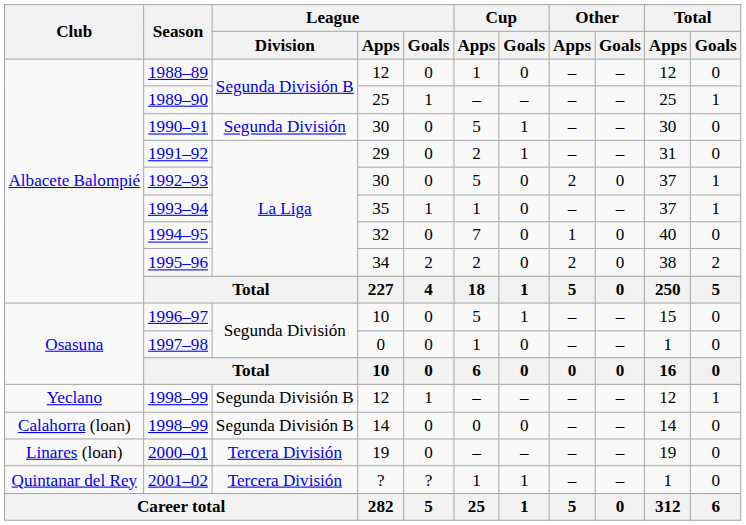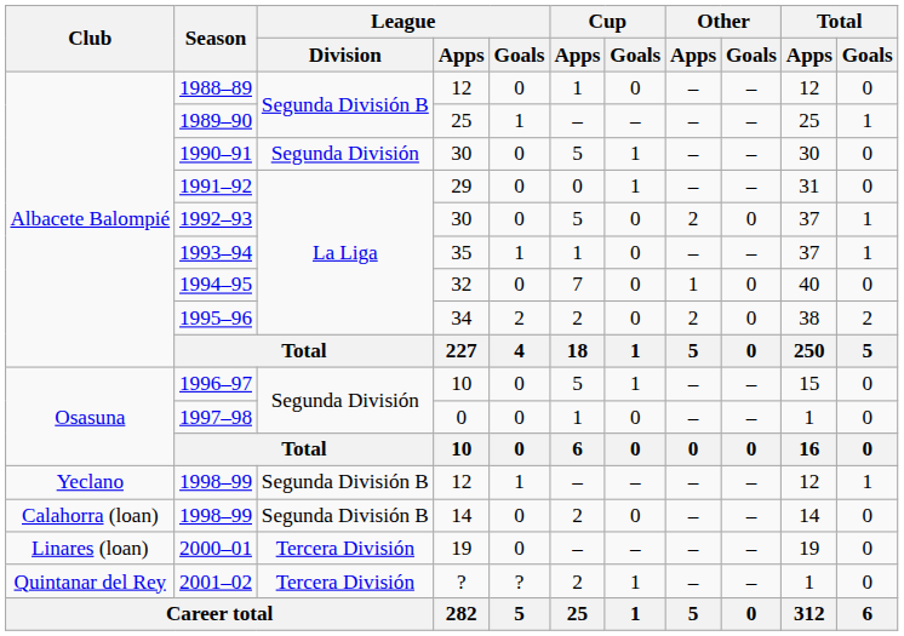 <table class="wikitable" style="text-align:center">
 <tr>
 <th rowspan="2">Club</th>
 <th rowspan="2">Season</th>
 <th colspan="3">League</th>
 <th colspan="2">Cup</th>
 <th colspan="2">Other</th>
 <th colspan="2">Total</th>
 </tr>
 <tr>
 <th>Division</th>
 <th>Apps</th>
 <th>Goals</th>
 <th>Apps</th>
 <th>Goals</th>
 <th>Apps</th>
 <th>Goals</th>
 <th>Apps</th>
 <th>Goals</th>
 </tr>
 <tr>
 <td rowspan="9"><a href='#'>Albacete Balompié</a></td>
 <td><a href='#'>1988–89</a></td>
 <td rowspan="2"><a href='#'>Segunda División B</a></td>
 <td>12</td>
 <td>0</td>
 <td>1</td>
 <td>0</td>
 <td>–</td>
 <td>–</td>
 <td>12</td>
 <td>0</td>
 </tr>
 <tr>
 <td><a href='#'>1989–90</a></td>
 <td>25</td>
 <td>1</td>
 <td>–</td>
 <td>–</td>
 <td>–</td>
 <td>–</td>
 <td>25</td>
 <td>1</td>
 </tr>
 <tr>
 <td><a href='#'>1990–91</a></td>
 <td><a href='#'>Segunda División</a></td>
 <td>30</td>
 <td>0</td>
 <td>5</td>
 <td>1</td>
 <td>–</td>
 <td>–</td>
 <td>30</td>
 <td>0</td>
 </tr>
 <tr>
 <td><a href='#'>1991–92</a></td>
 <td rowspan="5"><a href='#'>La Liga</a></td>
 <td>29</td>
 <td>0</td>
-<td>2</td>
+<td>0</td>
 <td>1</td>
 <td>–</td>
 <td>–</td>
 <td>31</td>
 <td>0</td>
 </tr>
 <tr>
 <td><a href='#'>1992–93</a></td>
 <td>30</td>
 <td>0</td>
 <td>5</td>
 <td>0</td>
 <td>2</td>
 <td>0</td>
 <td>37</td>
 <td>1</td>
 </tr>
 <tr>
 <td><a href='#'>1993–94</a></td>
 <td>35</td>
 <td>1</td>
 <td>1</td>
 <td>0</td>
 <td>–</td>
 <td>–</td>
 <td>37</td>
 <td>1</td>
 </tr>
 <tr>
 <td><a href='#'>1994–95</a></td>
 <td>32</td>
 <td>0</td>
 <td>7</td>
 <td>0</td>
 <td>1</td>
 <td>0</td>
 <td>40</td>
 <td>0</td>
 </tr>
 <tr>
 <td><a href='#'>1995–96</a></td>
 <td>34</td>
 <td>2</td>
 <td>2</td>
 <td>0</td>
 <td>2</td>
 <td>0</td>
 <td>38</td>
 <td>2</td>
 </tr>
 <tr>
 <th colspan="2">Total</th>
 <th>227</th>
 <th>4</th>
 <th>18</th>
 <th>1</th>
 <th>5</th>
 <th>0</th>
 <th>250</th>
 <th>5</th>
 </tr>
 <tr>
 <td rowspan="3"><a href='#'>Osasuna</a></td>
 <td><a href='#'>1996–97</a></td>
 <td rowspan="2">Segunda División</td>
 <td>10</td>
 <td>0</td>
 <td>5</td>
 <td>1</td>
 <td>–</td>
 <td>–</td>
 <td>15</td>
 <td>0</td>
 </tr>
 <tr>
 <td><a href='#'>1997–98</a></td>
 <td>0</td>
 <td>0</td>
 <td>1</td>
 <td>0</td>
 <td>–</td>
 <td>–</td>
 <td>1</td>
 <td>0</td>
 </tr>
 <tr>
 <th colspan="2">Total</th>
 <th>10</th>
 <th>0</th>
 <th>6</th>
 <th>0</th>
 <th>0</th>
 <th>0</th>
 <th>16</th>
 <th>0</th>
 </tr>
 <tr>
 <td><a href='#'>Yeclano</a></td>
 <td><a href='#'>1998–99</a></td>
 <td>Segunda División B</td>
 <td>12</td>
 <td>1</td>
 <td>–</td>
 <td>–</td>
 <td>–</td>
 <td>–</td>
 <td>12</td>
 <td>1</td>
 </tr>
 <tr>
 <td><a href='#'>Calahorra</a> (loan)</td>
 <td><a href='#'>1998–99</a></td>
 <td>Segunda División B</td>
 <td>14</td>
 <td>0</td>
-<td>0</td>
+<td>2</td>
 <td>0</td>
 <td>–</td>
 <td>–</td>
 <td>14</td>
 <td>0</td>
 </tr>
 <tr>
 <td><a href='#'>Linares</a> (loan)</td>
 <td><a href='#'>2000–01</a></td>
 <td><a href='#'>Tercera División</a></td>
 <td>19</td>
 <td>0</td>
 <td>–</td>
 <td>–</td>
 <td>–</td>
 <td>–</td>
 <td>19</td>
 <td>0</td>
 </tr>
 <tr>
 <td><a href='#'>Quintanar del Rey</a></td>
 <td><a href='#'>2001–02</a></td>
 <td><a href='#'>Tercera División</a></td>
 <td>?</td>
 <td>?</td>
-<td>1</td>
+<td>2</td>
 <td>1</td>
 <td>–</td>
 <td>–</td>
 <td>1</td>
 <td>0</td>
 </tr>
 <tr>
 <th colspan="3">Career total</th>
 <th>282</th>
 <th>5</th>
 <th>25</th>
 <th>1</th>
 <th>5</th>
 <th>0</th>
 <th>312</th>
 <th>6</th>
 </tr>
 </table>
